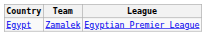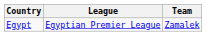 <table class="wikitable">
 <tr>
 <th>Country</th>
+<th>League</th>
 <th>Team</th>
-<th>League</th>
 </tr>
 <tr>
 <td> <a href='#'>Egypt</a></td>
+<td><a href='#'>Egyptian Premier League</a></td>
 <td><a href='#'>Zamalek</a></td>
-<td><a href='#'>Egyptian Premier League</a></td>
 </tr>
 </table>
